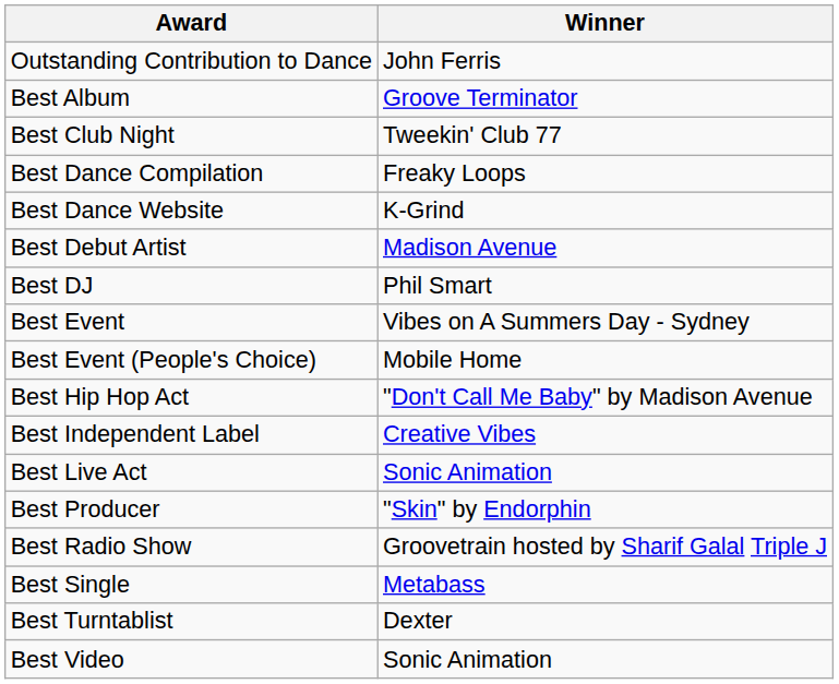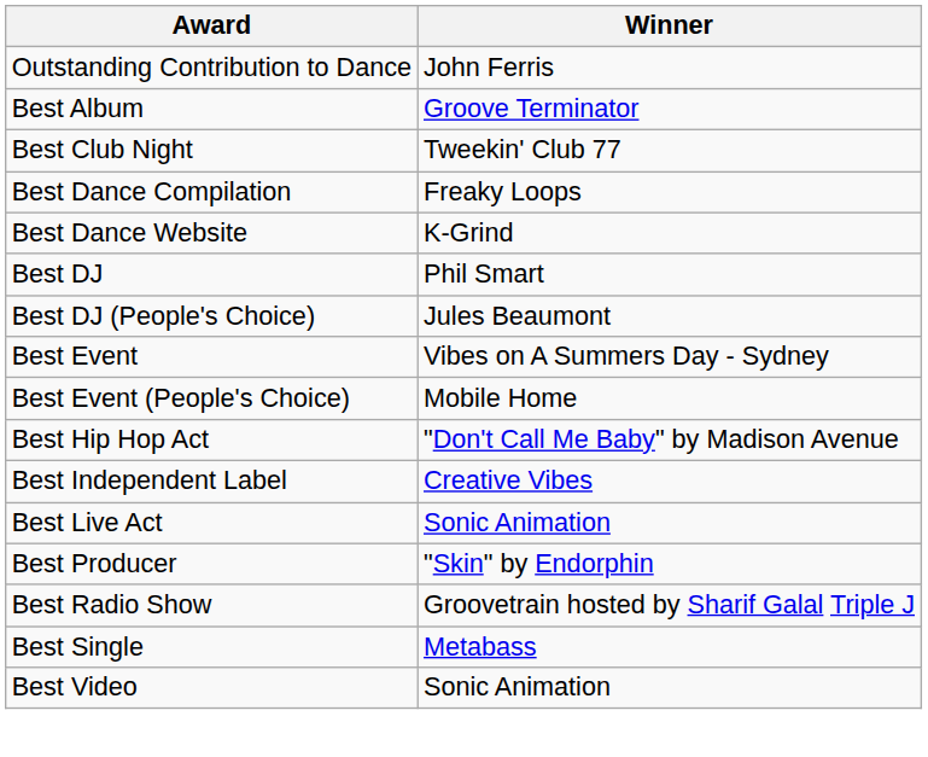 <table class="wikitable">
 <tr>
 <th>Award</th>
 <th>Winner</th>
 </tr>
 <tr>
 <td>Outstanding Contribution to Dance</td>
 <td>John Ferris</td>
 </tr>
 <tr>
 <td>Best Album</td>
 <td><a href='#'>Groove Terminator</a></td>
 </tr>
 <tr>
 <td>Best Club Night</td>
 <td>Tweekin' Club 77</td>
 </tr>
 <tr>
 <td>Best Dance Compilation</td>
 <td>Freaky Loops</td>
 </tr>
 <tr>
 <td>Best Dance Website</td>
 <td>K-Grind</td>
 </tr>
 <tr>
-<td>Best Debut Artist</td>
-<td><a href='#'>Madison Avenue</a></td>
+<td>Best DJ</td>
+<td>Phil Smart</td>
 </tr>
 <tr>
-<td>Best DJ</td>
-<td>Phil Smart</td>
+<td>Best DJ (People's Choice)</td>
+<td>Jules Beaumont</td>
 </tr>
 <tr>
 <td>Best Event</td>
 <td>Vibes on A Summers Day - Sydney</td>
 </tr>
 <tr>
 <td>Best Event (People's Choice)</td>
 <td>Mobile Home</td>
 </tr>
 <tr>
 <td>Best Hip Hop Act</td>
 <td>"<a href='#'>Don't Call Me Baby</a>" by Madison Avenue</td>
 </tr>
 <tr>
 <td>Best Independent Label</td>
 <td><a href='#'>Creative Vibes</a></td>
 </tr>
 <tr>
 <td>Best Live Act</td>
 <td><a href='#'>Sonic Animation</a></td>
 </tr>
 <tr>
 <td>Best Producer</td>
 <td>"<a href='#'>Skin</a>" by <a href='#'>Endorphin</a></td>
 </tr>
 <tr>
 <td>Best Radio Show</td>
 <td>Groovetrain hosted by <a href='#'>Sharif Galal</a> <a href='#'>Triple J</a></td>
 </tr>
 <tr>
 <td>Best Single</td>
 <td><a href='#'>Metabass</a></td>
 </tr>
 <tr>
-<td>Best Turntablist</td>
-<td>Dexter</td>
-</tr>
-<tr>
 <td>Best Video</td>
 <td>Sonic Animation</td>
 </tr>
 </table>
